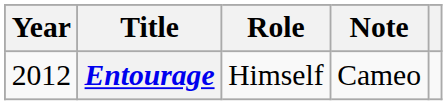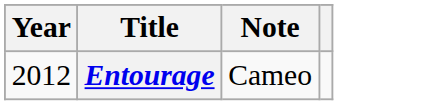 <table class="wikitable sortable plainrowheaders">
 <tr>
 <th scope="col">Year</th>
 <th scope="col">Title</th>
-<th scope="col">Role</th>
 <th scope="col" class="unsortable">Note</th>
 <th scope="col"></th>
 </tr>
 <tr>
 <td style="text-align:center;">2012</td>
 <th scope="row"><em><a href='#'>Entourage</a></em></th>
-<td>Himself</td>
 <td>Cameo</td>
 <td style="text-align:center;"></td>
 </tr>
 </table>
